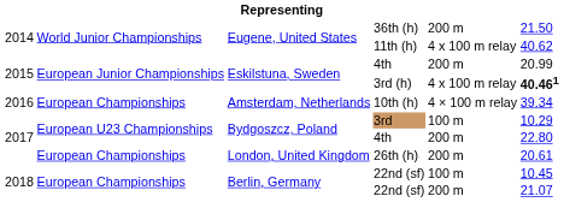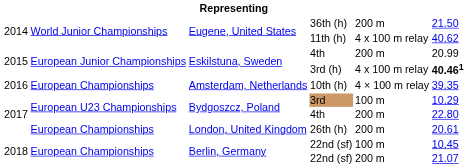 <table>
 <tr>
 <th colspan="6">Representing </th>
 </tr>
 <tr>
 <td rowspan=2>2014</td>
 <td rowspan=2><a href='#'>World Junior Championships</a></td>
 <td rowspan=2><a href='#'>Eugene, United States</a></td>
 <td>36th (h)</td>
 <td>200 m</td>
 <td><a href='#'>21.50</a></td>
 </tr>
 <tr>
 <td>11th (h)</td>
 <td>4 x 100 m relay</td>
 <td><a href='#'>40.62</a></td>
 </tr>
 <tr>
 <td rowspan=2>2015</td>
 <td rowspan=2><a href='#'>European Junior Championships</a></td>
 <td rowspan=2><a href='#'>Eskilstuna, Sweden</a></td>
 <td>4th</td>
 <td>200 m</td>
 <td>20.99</td>
 </tr>
 <tr>
 <td>3rd (h)</td>
 <td>4 x 100 m relay</td>
 <td><strong>40.46<sup>1</sup></strong></td>
 </tr>
 <tr>
 <td>2016</td>
 <td><a href='#'>European Championships</a></td>
 <td><a href='#'>Amsterdam, Netherlands</a></td>
 <td>10th (h)</td>
 <td>4 × 100 m relay</td>
-<td><a href='#'>39.34</a></td>
+<td><a href='#'>39.35</a></td>
 </tr>
 <tr>
 <td rowspan=3>2017</td>
 <td rowspan=2><a href='#'>European U23 Championships</a></td>
 <td rowspan=2><a href='#'>Bydgoszcz, Poland</a></td>
 <td bgcolor=cc9966>3rd</td>
 <td>100 m</td>
 <td><a href='#'>10.29</a></td>
 </tr>
 <tr>
 <td>4th</td>
 <td>200 m</td>
 <td><a href='#'>22.80</a></td>
 </tr>
 <tr>
 <td><a href='#'>European Championships</a></td>
 <td><a href='#'>London, United Kingdom</a></td>
 <td>26th (h)</td>
 <td>200 m</td>
 <td><a href='#'>20.61</a></td>
 </tr>
 <tr>
 <td rowspan=2>2018</td>
 <td rowspan=2><a href='#'>European Championships</a></td>
 <td rowspan=2><a href='#'>Berlin, Germany</a></td>
 <td>22nd (sf)</td>
 <td>100 m</td>
 <td><a href='#'>10.45</a></td>
 </tr>
 <tr>
 <td>22nd (sf)</td>
 <td>200 m</td>
 <td><a href='#'>21.07</a></td>
 </tr>
 </table>
